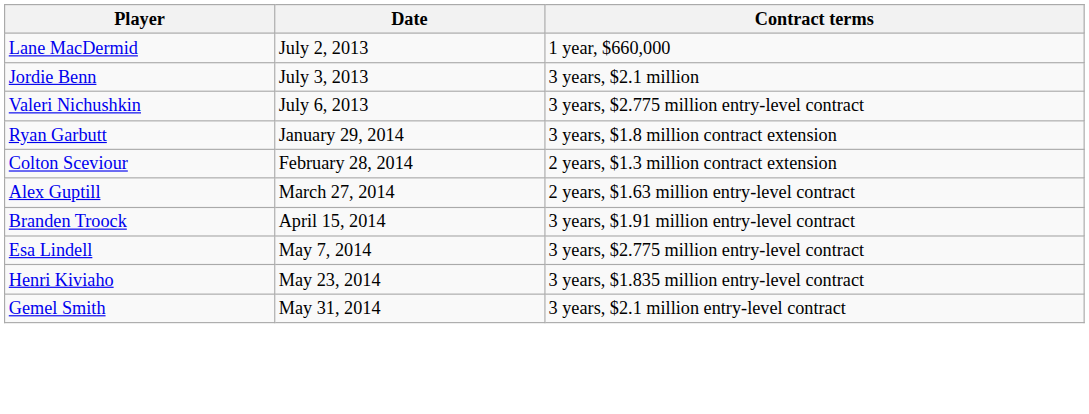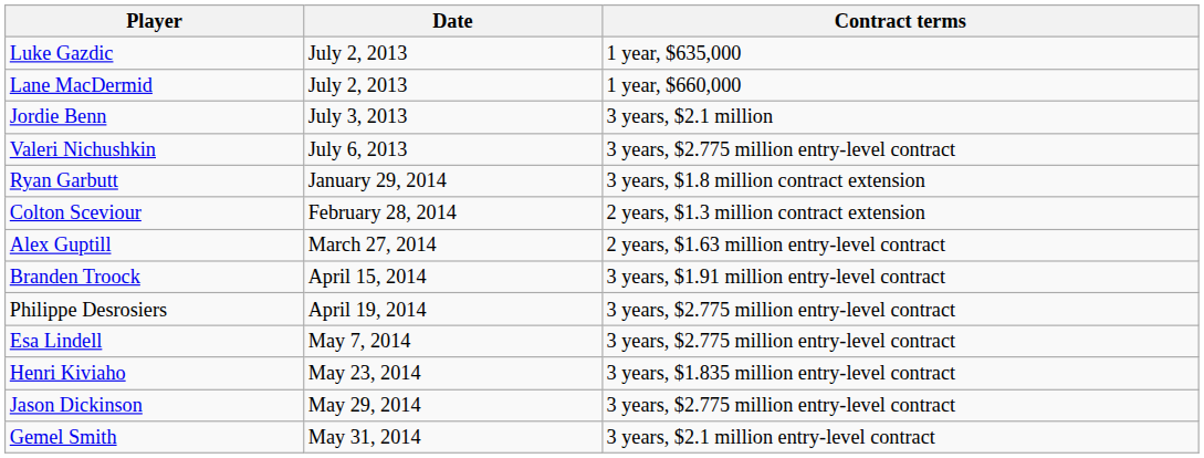 <table class="wikitable" style="width:75%;">
 <tr style="text-align:center; background:#ddd;">
 <th style="width:25%;">Player</th>
 <th style="width:25%;">Date</th>
 <th style="width:50%;">Contract terms</th>
+</tr>
+<tr>
+<td><a href='#'>Luke Gazdic</a></td>
+<td>July 2, 2013</td>
+<td>1 year, $635,000</td>
 </tr>
 <tr>
 <td><a href='#'>Lane MacDermid</a></td>
 <td>July 2, 2013</td>
 <td>1 year, $660,000</td>
 </tr>
 <tr>
 <td><a href='#'>Jordie Benn</a></td>
 <td>July 3, 2013</td>
 <td>3 years, $2.1 million</td>
 </tr>
 <tr>
 <td><a href='#'>Valeri Nichushkin</a></td>
 <td>July 6, 2013</td>
 <td>3 years, $2.775 million entry-level contract</td>
 </tr>
 <tr>
 <td><a href='#'>Ryan Garbutt</a></td>
 <td>January 29, 2014</td>
 <td>3 years, $1.8 million contract extension</td>
 </tr>
 <tr>
 <td><a href='#'>Colton Sceviour</a></td>
 <td>February 28, 2014</td>
 <td>2 years, $1.3 million contract extension</td>
 </tr>
 <tr>
 <td><a href='#'>Alex Guptill</a></td>
 <td>March 27, 2014</td>
 <td>2 years, $1.63 million entry-level contract</td>
 </tr>
 <tr>
 <td><a href='#'>Branden Troock</a></td>
 <td>April 15, 2014</td>
 <td>3 years, $1.91 million entry-level contract</td>
 </tr>
 <tr>
+<td>Philippe Desrosiers</td>
+<td>April 19, 2014</td>
+<td>3 years, $2.775 million entry-level contract</td>
+</tr>
+<tr>
 <td><a href='#'>Esa Lindell</a></td>
 <td>May 7, 2014</td>
 <td>3 years, $2.775 million entry-level contract</td>
 </tr>
 <tr>
 <td><a href='#'>Henri Kiviaho</a></td>
 <td>May 23, 2014</td>
 <td>3 years, $1.835 million entry-level contract</td>
 </tr>
 <tr>
+<td><a href='#'>Jason Dickinson</a></td>
+<td>May 29, 2014</td>
+<td>3 years, $2.775 million entry-level contract</td>
+</tr>
+<tr>
 <td><a href='#'>Gemel Smith</a></td>
 <td>May 31, 2014</td>
 <td>3 years, $2.1 million entry-level contract</td>
 </tr>
 </table>
